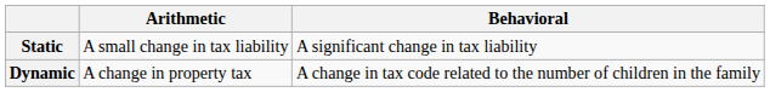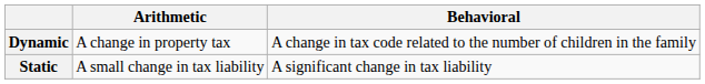 <table class="wikitable" style="border: none;">
 <tr>
 <th></th>
 <th>Arithmetic</th>
 <th>Behavioral</th>
 </tr>
 <tr>
+<th>Dynamic</th>
+<td>A change in property tax</td>
+<td>A change in tax code related to the number of children in the family</td>
+</tr>
+<tr>
 <th>Static</th>
 <td>A small change in tax liability</td>
 <td>A significant change in tax liability</td>
 </tr>
-<tr>
-<th>Dynamic</th>
-<td>A change in property tax</td>
-<td>A change in tax code related to the number of children in the family</td>
-</tr>
 </table>
